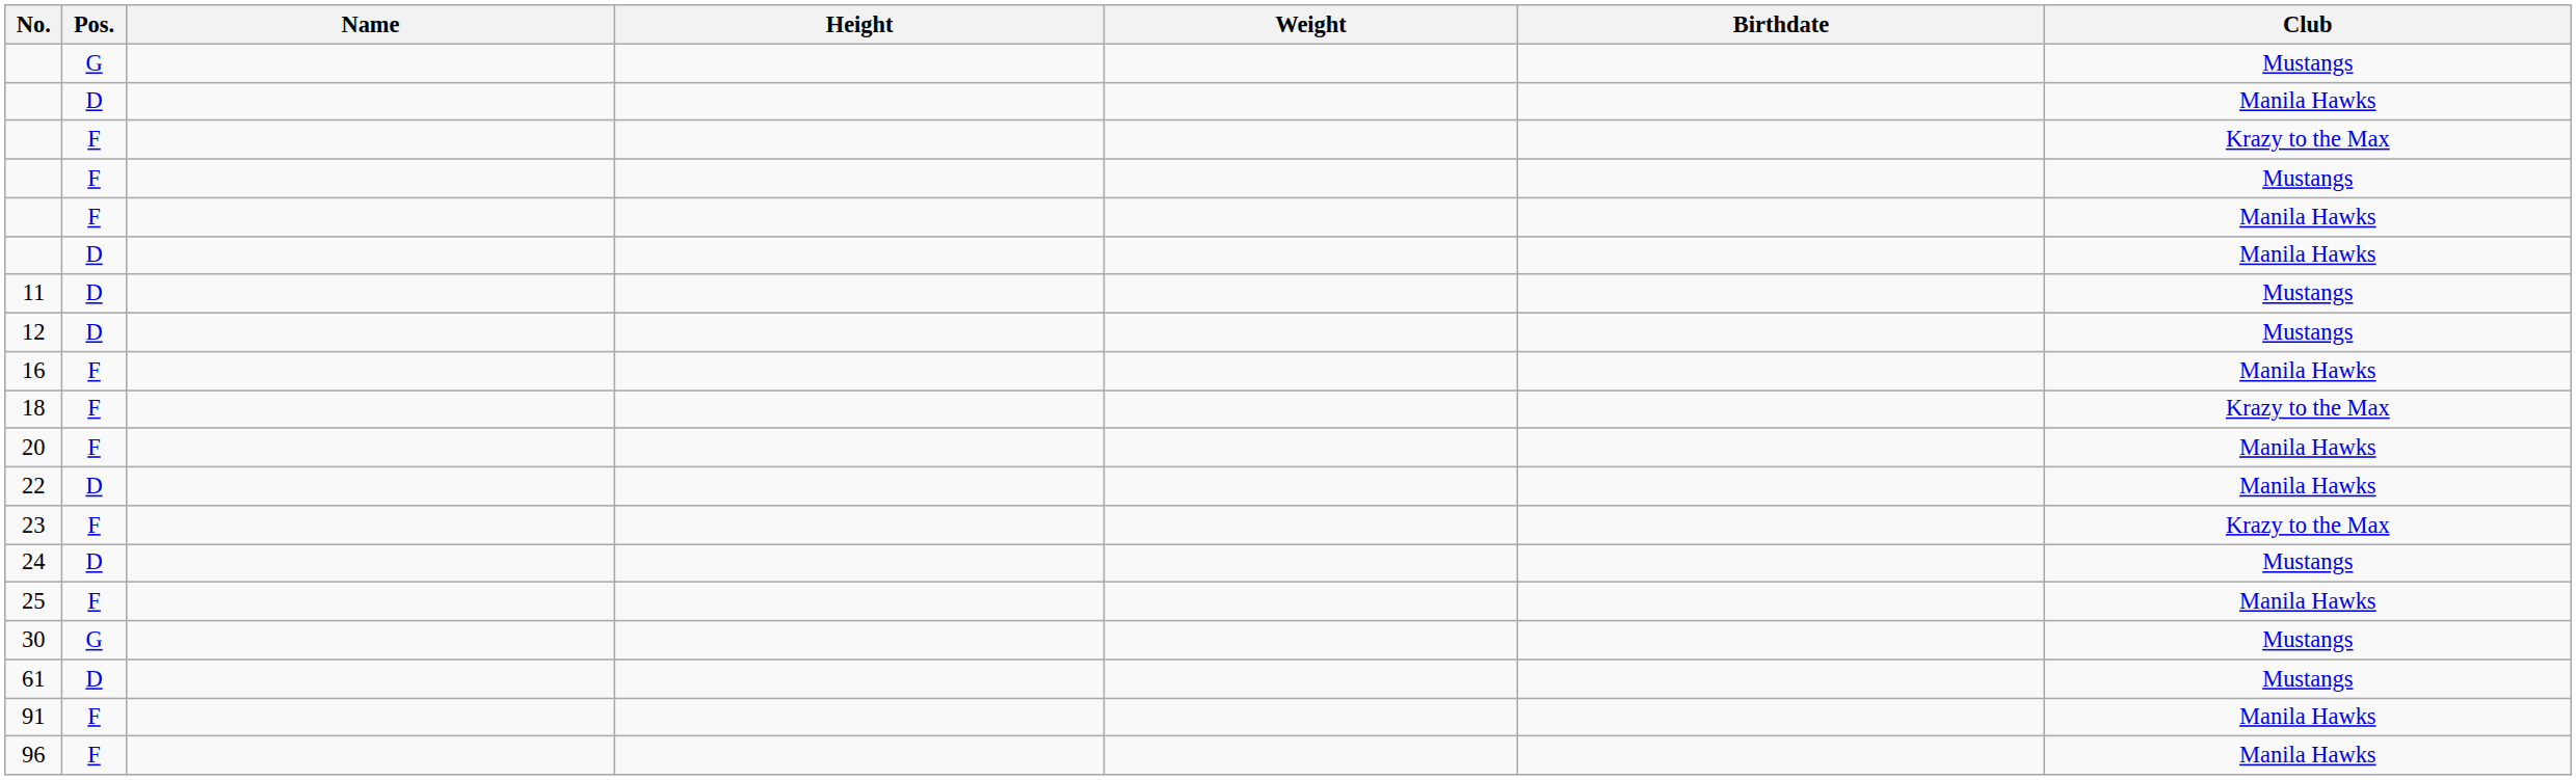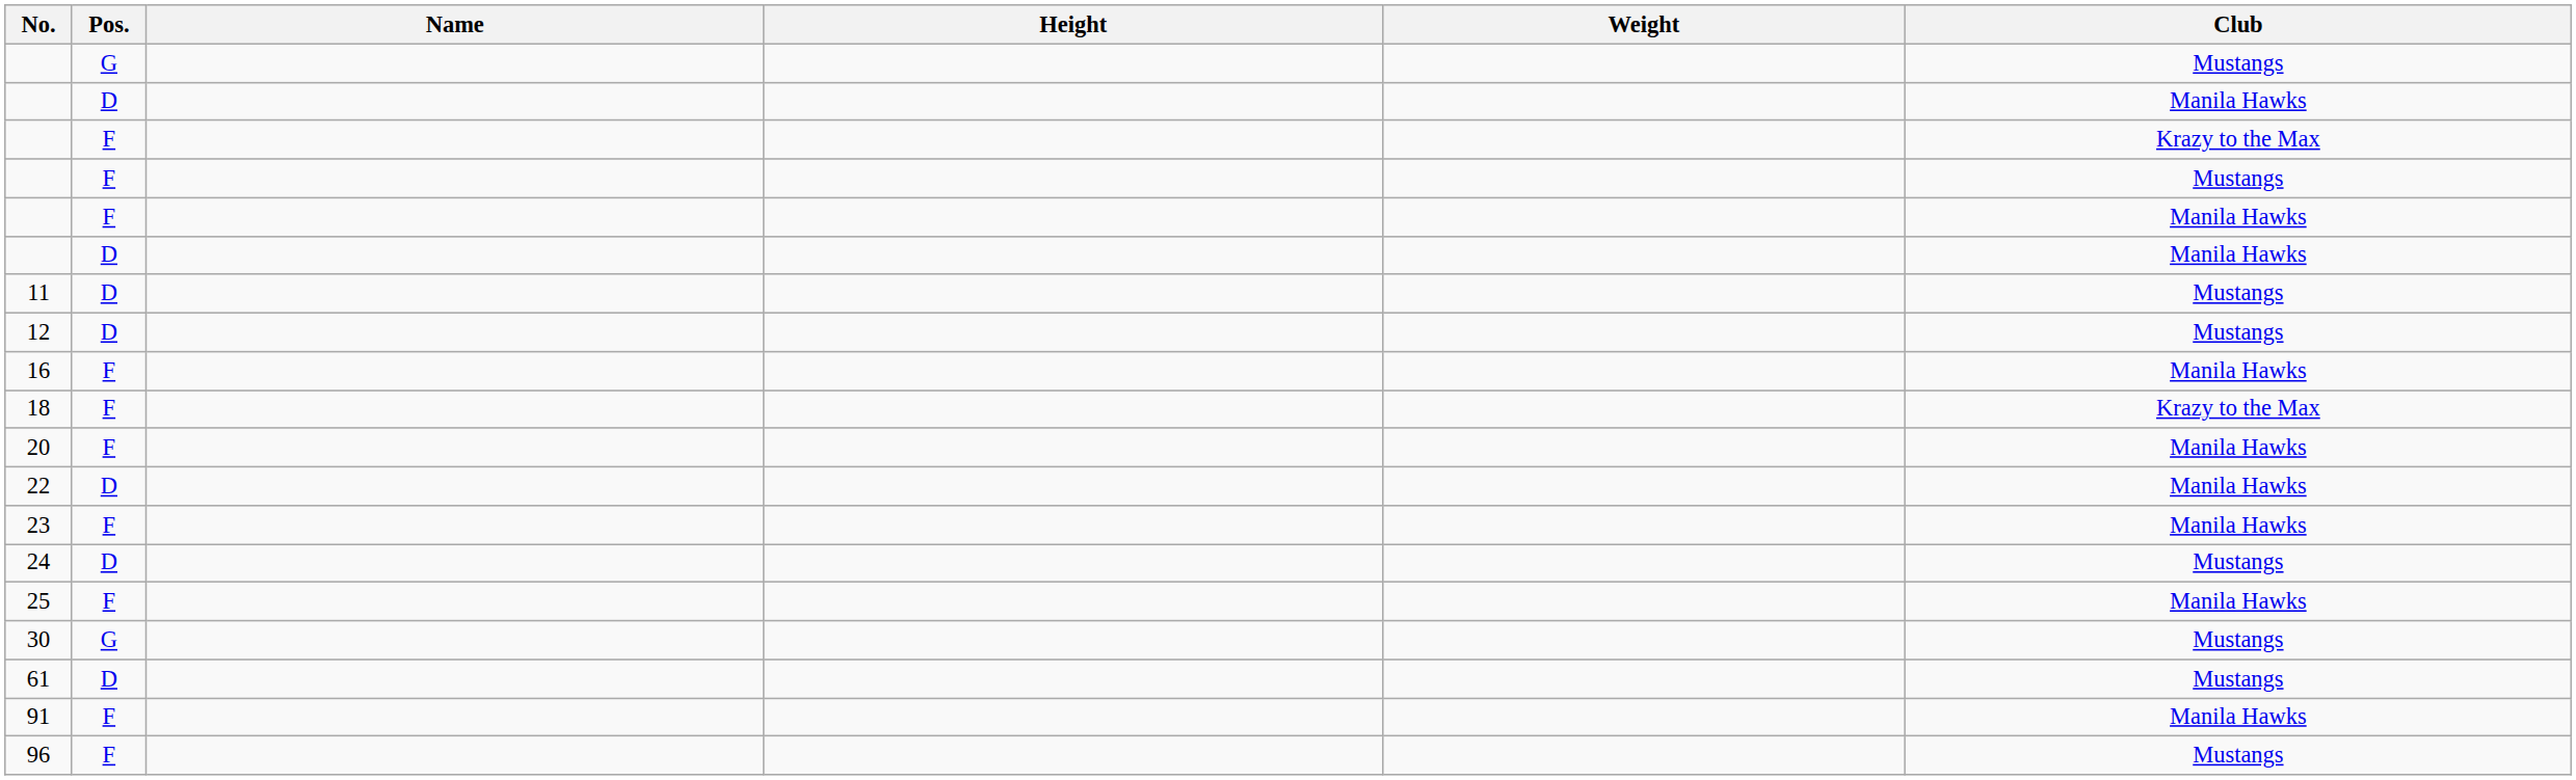 <table width="100%" class="wikitable sortable" style="font-size: 90%; text-align: center;">
 <tr>
 <th style="width:  1%;">No.</th>
 <th style="width:  1%;">Pos.</th>
 <th style="width: 13%;">Name</th>
 <th style="width: 13%;">Height</th>
 <th style="width: 11%;">Weight</th>
-<th style="width: 14%;">Birthdate</th>
 <th style="width: 14%;">Club</th>
 </tr>
 <tr>
 <td></td>
 <td><a href='#'>G</a></td>
 <td align=left></td>
-<td></td>
 <td></td>
 <td></td>
 <td> <a href='#'>Mustangs</a></td>
 </tr>
 <tr>
 <td></td>
 <td><a href='#'>D</a></td>
 <td align=left></td>
 <td></td>
 <td></td>
-<td></td>
 <td> <a href='#'>Manila Hawks</a></td>
 </tr>
 <tr>
 <td></td>
 <td><a href='#'>F</a></td>
 <td align=left></td>
-<td></td>
 <td></td>
 <td></td>
 <td> <a href='#'>Krazy to the Max</a></td>
 </tr>
 <tr>
 <td></td>
 <td><a href='#'>F</a></td>
 <td align=left></td>
 <td></td>
 <td></td>
-<td></td>
 <td> <a href='#'>Mustangs</a></td>
 </tr>
 <tr>
 <td></td>
 <td><a href='#'>F</a></td>
 <td align=left></td>
-<td></td>
 <td></td>
 <td></td>
 <td> <a href='#'>Manila Hawks</a></td>
 </tr>
 <tr>
 <td></td>
 <td><a href='#'>D</a></td>
 <td align=left></td>
 <td></td>
 <td></td>
-<td></td>
 <td> <a href='#'>Manila Hawks</a></td>
 </tr>
 <tr>
 <td>11</td>
 <td><a href='#'>D</a></td>
 <td align=left></td>
-<td></td>
 <td></td>
 <td></td>
 <td> <a href='#'>Mustangs</a></td>
 </tr>
 <tr>
 <td>12</td>
 <td><a href='#'>D</a></td>
 <td align=left></td>
 <td></td>
 <td></td>
-<td></td>
 <td> <a href='#'>Mustangs</a></td>
 </tr>
 <tr>
 <td>16</td>
 <td><a href='#'>F</a></td>
 <td align=left></td>
-<td></td>
 <td></td>
 <td></td>
 <td> <a href='#'>Manila Hawks</a></td>
 </tr>
 <tr>
 <td>18</td>
 <td><a href='#'>F</a></td>
 <td align=left></td>
 <td></td>
 <td></td>
-<td></td>
 <td> <a href='#'>Krazy to the Max</a></td>
 </tr>
 <tr>
 <td>20</td>
 <td><a href='#'>F</a></td>
 <td align=left></td>
-<td></td>
 <td></td>
 <td></td>
 <td> <a href='#'>Manila Hawks</a></td>
 </tr>
 <tr>
 <td>22</td>
 <td><a href='#'>D</a></td>
 <td align=left></td>
 <td></td>
 <td></td>
-<td></td>
 <td> <a href='#'>Manila Hawks</a></td>
 </tr>
 <tr>
 <td>23</td>
 <td><a href='#'>F</a></td>
 <td align=left></td>
 <td></td>
 <td></td>
-<td></td>
-<td> <a href='#'>Krazy to the Max</a></td>
+<td> <a href='#'>Manila Hawks</a></td>
 </tr>
 <tr>
 <td>24</td>
 <td><a href='#'>D</a></td>
 <td align=left></td>
-<td></td>
 <td></td>
 <td></td>
 <td> <a href='#'>Mustangs</a></td>
 </tr>
 <tr>
 <td>25</td>
 <td><a href='#'>F</a></td>
 <td align=left></td>
 <td></td>
 <td></td>
-<td></td>
 <td> <a href='#'>Manila Hawks</a></td>
 </tr>
 <tr>
 <td>30</td>
 <td><a href='#'>G</a></td>
 <td align=left></td>
-<td></td>
 <td></td>
 <td></td>
 <td> <a href='#'>Mustangs</a></td>
 </tr>
 <tr>
 <td>61</td>
 <td><a href='#'>D</a></td>
 <td align=left></td>
 <td></td>
 <td></td>
-<td></td>
 <td> <a href='#'>Mustangs</a></td>
 </tr>
 <tr>
 <td>91</td>
 <td><a href='#'>F</a></td>
 <td align=left></td>
-<td></td>
 <td></td>
 <td></td>
 <td> <a href='#'>Manila Hawks</a></td>
 </tr>
 <tr>
 <td>96</td>
 <td><a href='#'>F</a></td>
 <td align=left></td>
 <td></td>
 <td></td>
-<td></td>
-<td> <a href='#'>Manila Hawks</a></td>
+<td> <a href='#'>Mustangs</a></td>
 </tr>
 </table>
